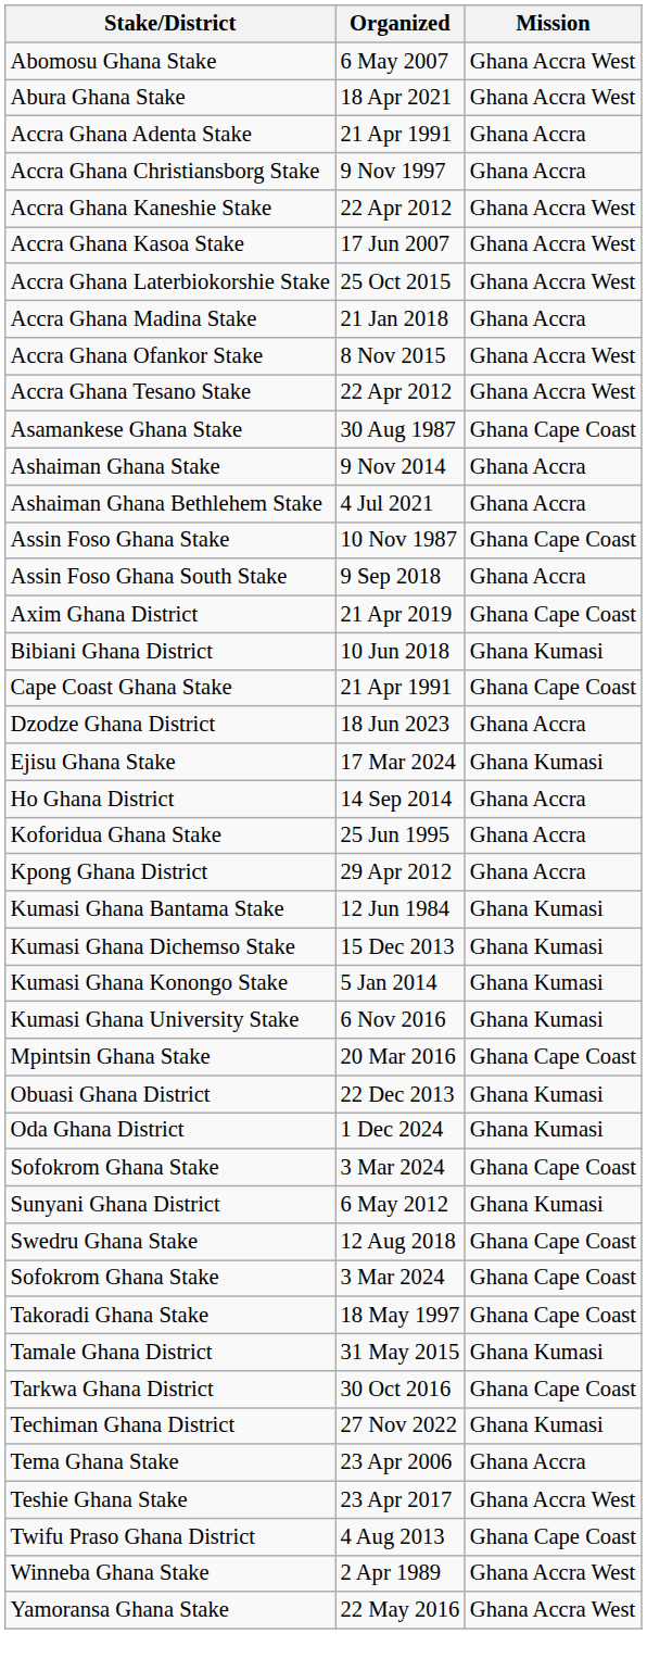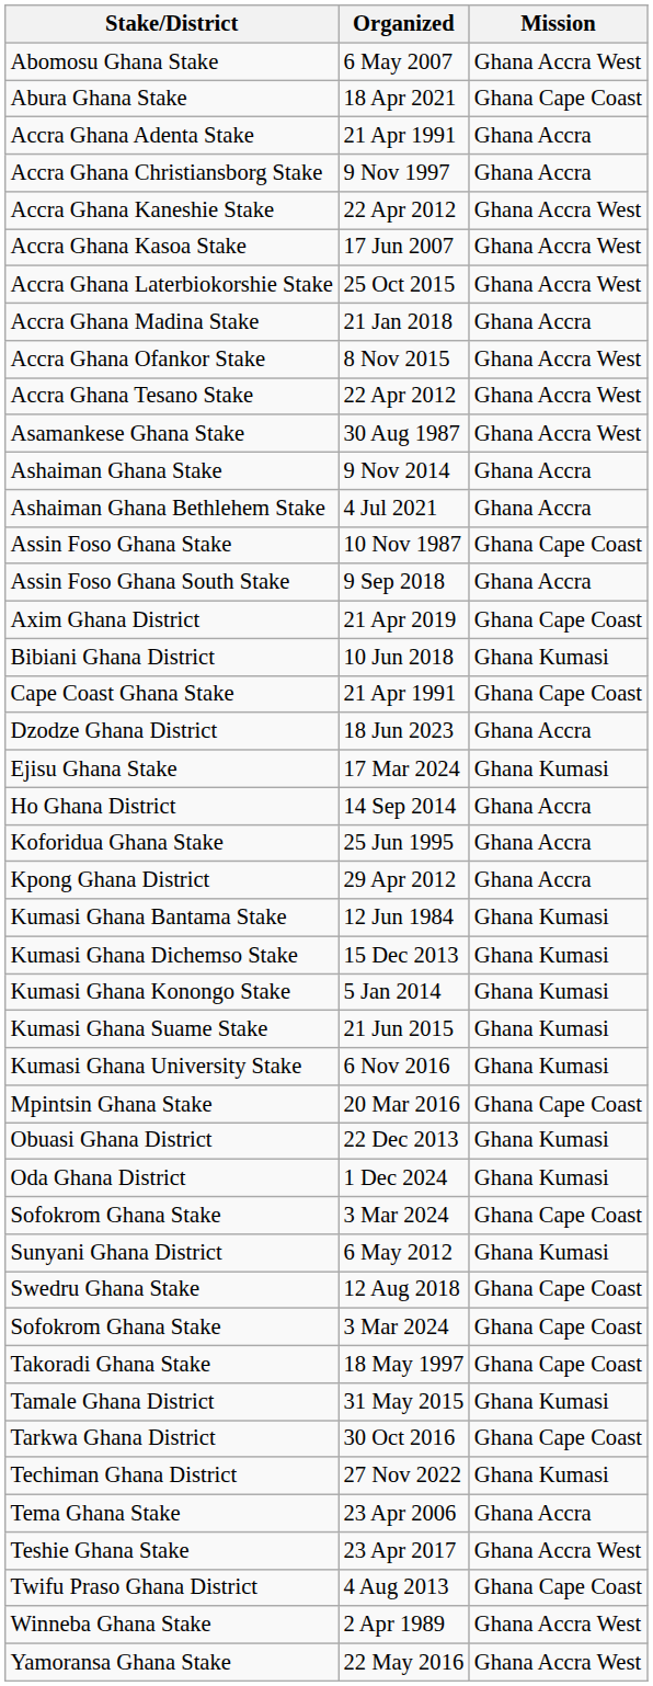 <table class="wikitable sortable mw-collapsible mw-collapsed" style="font-size:90%">
 <tr>
 <th>Stake/District</th>
 <th data-sort-type=date>Organized</th>
 <th>Mission</th>
 </tr>
 <tr>
 <td>Abomosu Ghana Stake</td>
 <td>6 May 2007</td>
 <td>Ghana Accra West</td>
 </tr>
 <tr>
 <td>Abura Ghana Stake</td>
 <td>18 Apr 2021</td>
-<td>Ghana Accra West</td>
+<td>Ghana Cape Coast</td>
 </tr>
 <tr>
 <td>Accra Ghana Adenta Stake</td>
 <td>21 Apr 1991</td>
 <td>Ghana Accra</td>
 </tr>
 <tr>
 <td>Accra Ghana Christiansborg Stake</td>
 <td>9 Nov 1997</td>
 <td>Ghana Accra</td>
 </tr>
 <tr>
 <td>Accra Ghana Kaneshie Stake</td>
 <td>22 Apr 2012</td>
 <td>Ghana Accra West</td>
 </tr>
 <tr>
 <td>Accra Ghana Kasoa Stake</td>
 <td>17 Jun 2007</td>
 <td>Ghana Accra West</td>
 </tr>
 <tr>
 <td>Accra Ghana Laterbiokorshie Stake</td>
 <td>25 Oct 2015</td>
 <td>Ghana Accra West</td>
 </tr>
 <tr>
 <td>Accra Ghana Madina Stake</td>
 <td>21 Jan 2018</td>
 <td>Ghana Accra</td>
 </tr>
 <tr>
 <td>Accra Ghana Ofankor Stake</td>
 <td>8 Nov 2015</td>
 <td>Ghana Accra West</td>
 </tr>
 <tr>
 <td>Accra Ghana Tesano Stake</td>
 <td>22 Apr 2012</td>
 <td>Ghana Accra West</td>
 </tr>
 <tr>
 <td>Asamankese Ghana Stake</td>
 <td>30 Aug 1987</td>
-<td>Ghana Cape Coast</td>
+<td>Ghana Accra West</td>
 </tr>
 <tr>
 <td>Ashaiman Ghana Stake</td>
 <td>9 Nov 2014</td>
 <td>Ghana Accra</td>
 </tr>
 <tr>
 <td>Ashaiman Ghana Bethlehem Stake</td>
 <td>4 Jul 2021</td>
 <td>Ghana Accra</td>
 </tr>
 <tr>
 <td>Assin Foso Ghana Stake</td>
 <td>10 Nov 1987</td>
 <td>Ghana Cape Coast</td>
 </tr>
 <tr>
 <td>Assin Foso Ghana South Stake</td>
 <td>9 Sep 2018</td>
 <td>Ghana Accra</td>
 </tr>
 <tr>
 <td>Axim Ghana District</td>
 <td>21 Apr 2019</td>
 <td>Ghana Cape Coast</td>
 </tr>
 <tr>
 <td>Bibiani Ghana District</td>
 <td>10 Jun 2018</td>
 <td>Ghana Kumasi</td>
 </tr>
 <tr>
 <td>Cape Coast Ghana Stake</td>
 <td>21 Apr 1991</td>
 <td>Ghana Cape Coast</td>
 </tr>
 <tr>
 <td>Dzodze Ghana District</td>
 <td>18 Jun 2023</td>
 <td>Ghana Accra</td>
 </tr>
 <tr>
 <td>Ejisu Ghana Stake</td>
 <td>17 Mar 2024</td>
 <td>Ghana Kumasi</td>
 </tr>
 <tr>
 <td>Ho Ghana District</td>
 <td>14 Sep 2014</td>
 <td>Ghana Accra</td>
 </tr>
 <tr>
 <td>Koforidua Ghana Stake</td>
 <td>25 Jun 1995</td>
 <td>Ghana Accra</td>
 </tr>
 <tr>
 <td>Kpong Ghana District</td>
 <td>29 Apr 2012</td>
 <td>Ghana Accra</td>
 </tr>
 <tr>
 <td>Kumasi Ghana Bantama Stake</td>
 <td>12 Jun 1984</td>
 <td>Ghana Kumasi</td>
 </tr>
 <tr>
 <td>Kumasi Ghana Dichemso Stake</td>
 <td>15 Dec 2013</td>
 <td>Ghana Kumasi</td>
 </tr>
 <tr>
 <td>Kumasi Ghana Konongo Stake</td>
 <td>5 Jan 2014</td>
+<td>Ghana Kumasi</td>
+</tr>
+<tr>
+<td>Kumasi Ghana Suame Stake</td>
+<td>21 Jun 2015</td>
 <td>Ghana Kumasi</td>
 </tr>
 <tr>
 <td>Kumasi Ghana University Stake</td>
 <td>6 Nov 2016</td>
 <td>Ghana Kumasi</td>
 </tr>
 <tr>
 <td>Mpintsin Ghana Stake</td>
 <td>20 Mar 2016</td>
 <td>Ghana Cape Coast</td>
 </tr>
 <tr>
 <td>Obuasi Ghana District</td>
 <td>22 Dec 2013</td>
 <td>Ghana Kumasi</td>
 </tr>
 <tr>
 <td>Oda Ghana District</td>
 <td>1 Dec 2024</td>
 <td>Ghana Kumasi</td>
 </tr>
 <tr>
 <td>Sofokrom Ghana Stake</td>
 <td>3 Mar 2024</td>
 <td>Ghana Cape Coast</td>
 </tr>
 <tr>
 <td>Sunyani Ghana District</td>
 <td>6 May 2012</td>
 <td>Ghana Kumasi</td>
 </tr>
 <tr>
 <td>Swedru Ghana Stake</td>
 <td>12 Aug 2018</td>
 <td>Ghana Cape Coast</td>
 </tr>
 <tr>
 <td>Sofokrom Ghana Stake</td>
 <td>3 Mar 2024</td>
 <td>Ghana Cape Coast</td>
 </tr>
 <tr>
 <td>Takoradi Ghana Stake</td>
 <td>18 May 1997</td>
 <td>Ghana Cape Coast</td>
 </tr>
 <tr>
 <td>Tamale Ghana District</td>
 <td>31 May 2015</td>
 <td>Ghana Kumasi</td>
 </tr>
 <tr>
 <td>Tarkwa Ghana District</td>
 <td>30 Oct 2016</td>
 <td>Ghana Cape Coast</td>
 </tr>
 <tr>
 <td>Techiman Ghana District</td>
 <td>27 Nov 2022</td>
 <td>Ghana Kumasi</td>
 </tr>
 <tr>
 <td>Tema Ghana Stake</td>
 <td>23 Apr 2006</td>
 <td>Ghana Accra</td>
 </tr>
 <tr>
 <td>Teshie Ghana Stake</td>
 <td>23 Apr 2017</td>
 <td>Ghana Accra West</td>
 </tr>
 <tr>
 <td>Twifu Praso Ghana District</td>
 <td>4 Aug 2013</td>
 <td>Ghana Cape Coast</td>
 </tr>
 <tr>
 <td>Winneba Ghana Stake</td>
 <td>2 Apr 1989</td>
 <td>Ghana Accra West</td>
 </tr>
 <tr>
 <td>Yamoransa Ghana Stake</td>
 <td>22 May 2016</td>
 <td>Ghana Accra West</td>
 </tr>
 </table>
